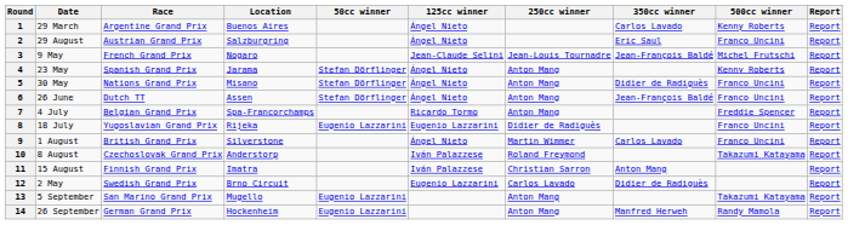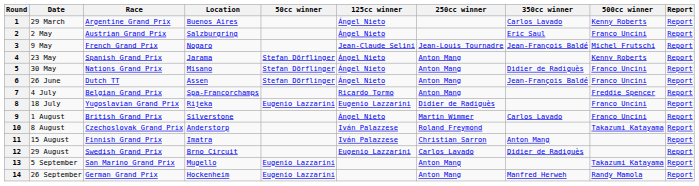 <table class="wikitable" style="font-size: 85%;">
 <tr>
 <th>Round</th>
 <th>Date</th>
 <th>Race</th>
 <th>Location</th>
 <th>50cc winner</th>
 <th>125cc winner</th>
 <th>250cc winner</th>
 <th>350cc winner</th>
 <th>500cc winner</th>
 <th>Report</th>
 </tr>
 <tr>
 <th>1</th>
 <td>29 March</td>
 <td> <a href='#'>Argentine Grand Prix</a></td>
 <td><a href='#'>Buenos Aires</a></td>
 <td></td>
 <td> <a href='#'>Ángel Nieto</a></td>
 <td></td>
 <td> <a href='#'>Carlos Lavado</a></td>
 <td> <a href='#'>Kenny Roberts</a></td>
 <td><a href='#'>Report</a></td>
 </tr>
 <tr>
 <th>2</th>
-<td>29 August</td>
+<td>2 May</td>
 <td> <a href='#'>Austrian Grand Prix</a></td>
 <td><a href='#'>Salzburgring</a></td>
 <td></td>
 <td> <a href='#'>Ángel Nieto</a></td>
 <td></td>
 <td> <a href='#'>Eric Saul</a></td>
 <td> <a href='#'>Franco Uncini</a></td>
 <td><a href='#'>Report</a></td>
 </tr>
 <tr>
 <th>3</th>
 <td>9 May</td>
 <td> <a href='#'>French Grand Prix</a></td>
 <td><a href='#'>Nogaro</a></td>
 <td></td>
 <td> <a href='#'>Jean-Claude Selini</a></td>
 <td> <a href='#'>Jean-Louis Tournadre</a></td>
 <td> <a href='#'>Jean-François Baldé</a></td>
 <td> <a href='#'>Michel Frutschi</a></td>
 <td><a href='#'>Report</a></td>
 </tr>
 <tr>
 <th>4</th>
 <td>23 May</td>
 <td> <a href='#'>Spanish Grand Prix</a></td>
 <td><a href='#'>Jarama</a></td>
 <td> <a href='#'>Stefan Dörflinger</a></td>
 <td> <a href='#'>Ángel Nieto</a></td>
 <td> <a href='#'>Anton Mang</a></td>
 <td></td>
 <td> <a href='#'>Kenny Roberts</a></td>
 <td><a href='#'>Report</a></td>
 </tr>
 <tr>
 <th>5</th>
 <td>30 May</td>
 <td> <a href='#'>Nations Grand Prix</a></td>
 <td><a href='#'>Misano</a></td>
 <td> <a href='#'>Stefan Dörflinger</a></td>
 <td> <a href='#'>Ángel Nieto</a></td>
 <td> <a href='#'>Anton Mang</a></td>
 <td> <a href='#'>Didier de Radiguès</a></td>
 <td> <a href='#'>Franco Uncini</a></td>
 <td><a href='#'>Report</a></td>
 </tr>
 <tr>
 <th>6</th>
 <td>26 June</td>
 <td> <a href='#'>Dutch TT</a></td>
 <td><a href='#'>Assen</a></td>
 <td> <a href='#'>Stefan Dörflinger</a></td>
 <td> <a href='#'>Ángel Nieto</a></td>
 <td> <a href='#'>Anton Mang</a></td>
 <td> <a href='#'>Jean-François Baldé</a></td>
 <td> <a href='#'>Franco Uncini</a></td>
 <td><a href='#'>Report</a></td>
 </tr>
 <tr>
 <th>7</th>
 <td>4 July</td>
 <td> <a href='#'>Belgian Grand Prix</a></td>
 <td><a href='#'>Spa-Francorchamps</a></td>
 <td></td>
 <td> <a href='#'>Ricardo Tormo</a></td>
 <td> <a href='#'>Anton Mang</a></td>
 <td></td>
 <td> <a href='#'>Freddie Spencer</a></td>
 <td><a href='#'>Report</a></td>
 </tr>
 <tr>
 <th>8</th>
 <td>18 July</td>
 <td> <a href='#'>Yugoslavian Grand Prix</a></td>
 <td><a href='#'>Rijeka</a></td>
 <td> <a href='#'>Eugenio Lazzarini</a></td>
 <td> <a href='#'>Eugenio Lazzarini</a></td>
 <td> <a href='#'>Didier de Radiguès</a></td>
 <td></td>
 <td> <a href='#'>Franco Uncini</a></td>
 <td><a href='#'>Report</a></td>
 </tr>
 <tr>
 <th>9</th>
 <td>1 August</td>
 <td> <a href='#'>British Grand Prix</a></td>
 <td><a href='#'>Silverstone</a></td>
 <td></td>
 <td> <a href='#'>Ángel Nieto</a></td>
 <td> <a href='#'>Martin Wimmer</a></td>
 <td> <a href='#'>Carlos Lavado</a></td>
 <td> <a href='#'>Franco Uncini</a></td>
 <td><a href='#'>Report</a></td>
 </tr>
 <tr>
 <th>10</th>
 <td>8 August</td>
 <td> <a href='#'>Czechoslovak Grand Prix</a></td>
 <td><a href='#'>Anderstorp</a></td>
 <td></td>
 <td> <a href='#'>Iván Palazzese</a></td>
 <td> <a href='#'>Roland Freymond</a></td>
 <td></td>
 <td> <a href='#'>Takazumi Katayama</a></td>
 <td><a href='#'>Report</a></td>
 </tr>
 <tr>
 <th>11</th>
 <td>15 August</td>
 <td> <a href='#'>Finnish Grand Prix</a></td>
 <td><a href='#'>Imatra</a></td>
 <td></td>
 <td> <a href='#'>Iván Palazzese</a></td>
 <td> <a href='#'>Christian Sarron</a></td>
 <td> <a href='#'>Anton Mang</a></td>
 <td></td>
 <td><a href='#'>Report</a></td>
 </tr>
 <tr>
 <th>12</th>
-<td>2 May</td>
+<td>29 August</td>
 <td> <a href='#'>Swedish Grand Prix</a></td>
 <td><a href='#'>Brno Circuit</a></td>
 <td></td>
 <td> <a href='#'>Eugenio Lazzarini</a></td>
 <td> <a href='#'>Carlos Lavado</a></td>
 <td> <a href='#'>Didier de Radiguès</a></td>
 <td></td>
 <td><a href='#'>Report</a></td>
 </tr>
 <tr>
 <th>13</th>
 <td>5 September</td>
 <td> <a href='#'>San Marino Grand Prix</a></td>
 <td><a href='#'>Mugello</a></td>
 <td> <a href='#'>Eugenio Lazzarini</a></td>
 <td></td>
 <td> <a href='#'>Anton Mang</a></td>
 <td></td>
 <td> <a href='#'>Takazumi Katayama</a></td>
 <td><a href='#'>Report</a></td>
 </tr>
 <tr>
 <th>14</th>
 <td>26 September</td>
 <td> <a href='#'>German Grand Prix</a></td>
 <td><a href='#'>Hockenheim</a></td>
 <td> <a href='#'>Eugenio Lazzarini</a></td>
 <td></td>
 <td> <a href='#'>Anton Mang</a></td>
 <td> <a href='#'>Manfred Herweh</a></td>
 <td> <a href='#'>Randy Mamola</a></td>
 <td><a href='#'>Report</a></td>
 </tr>
 </table>
